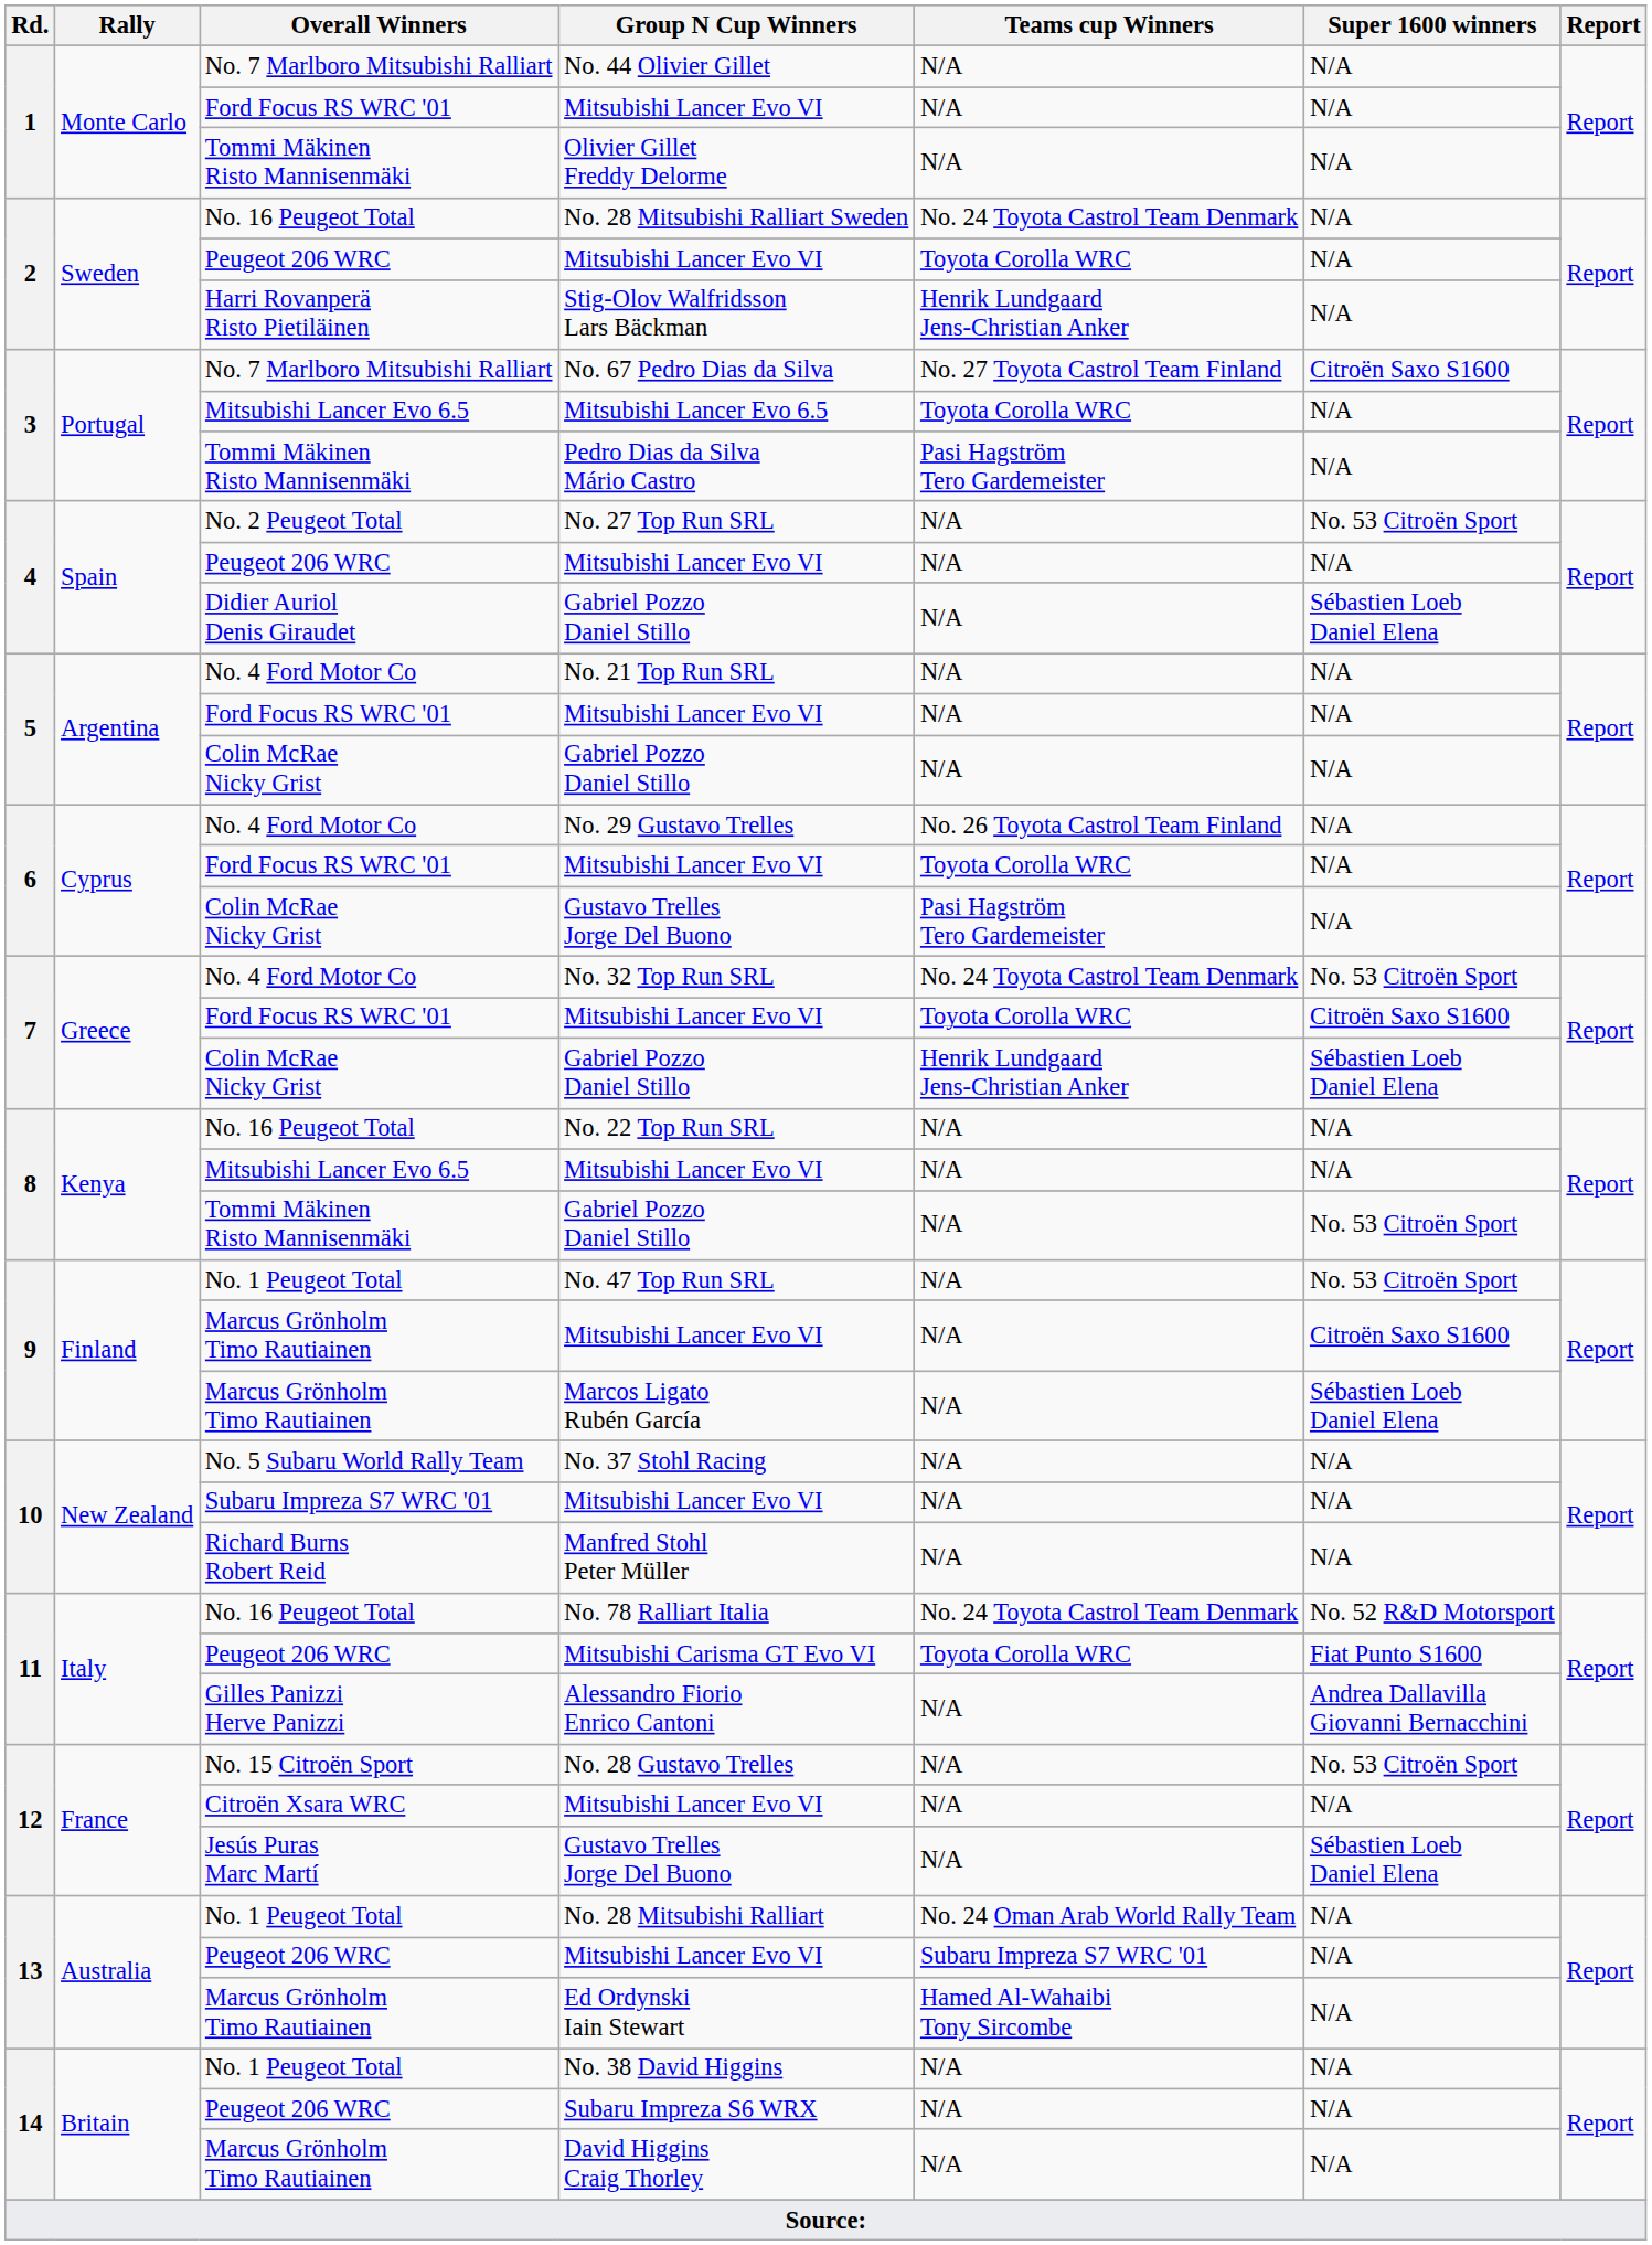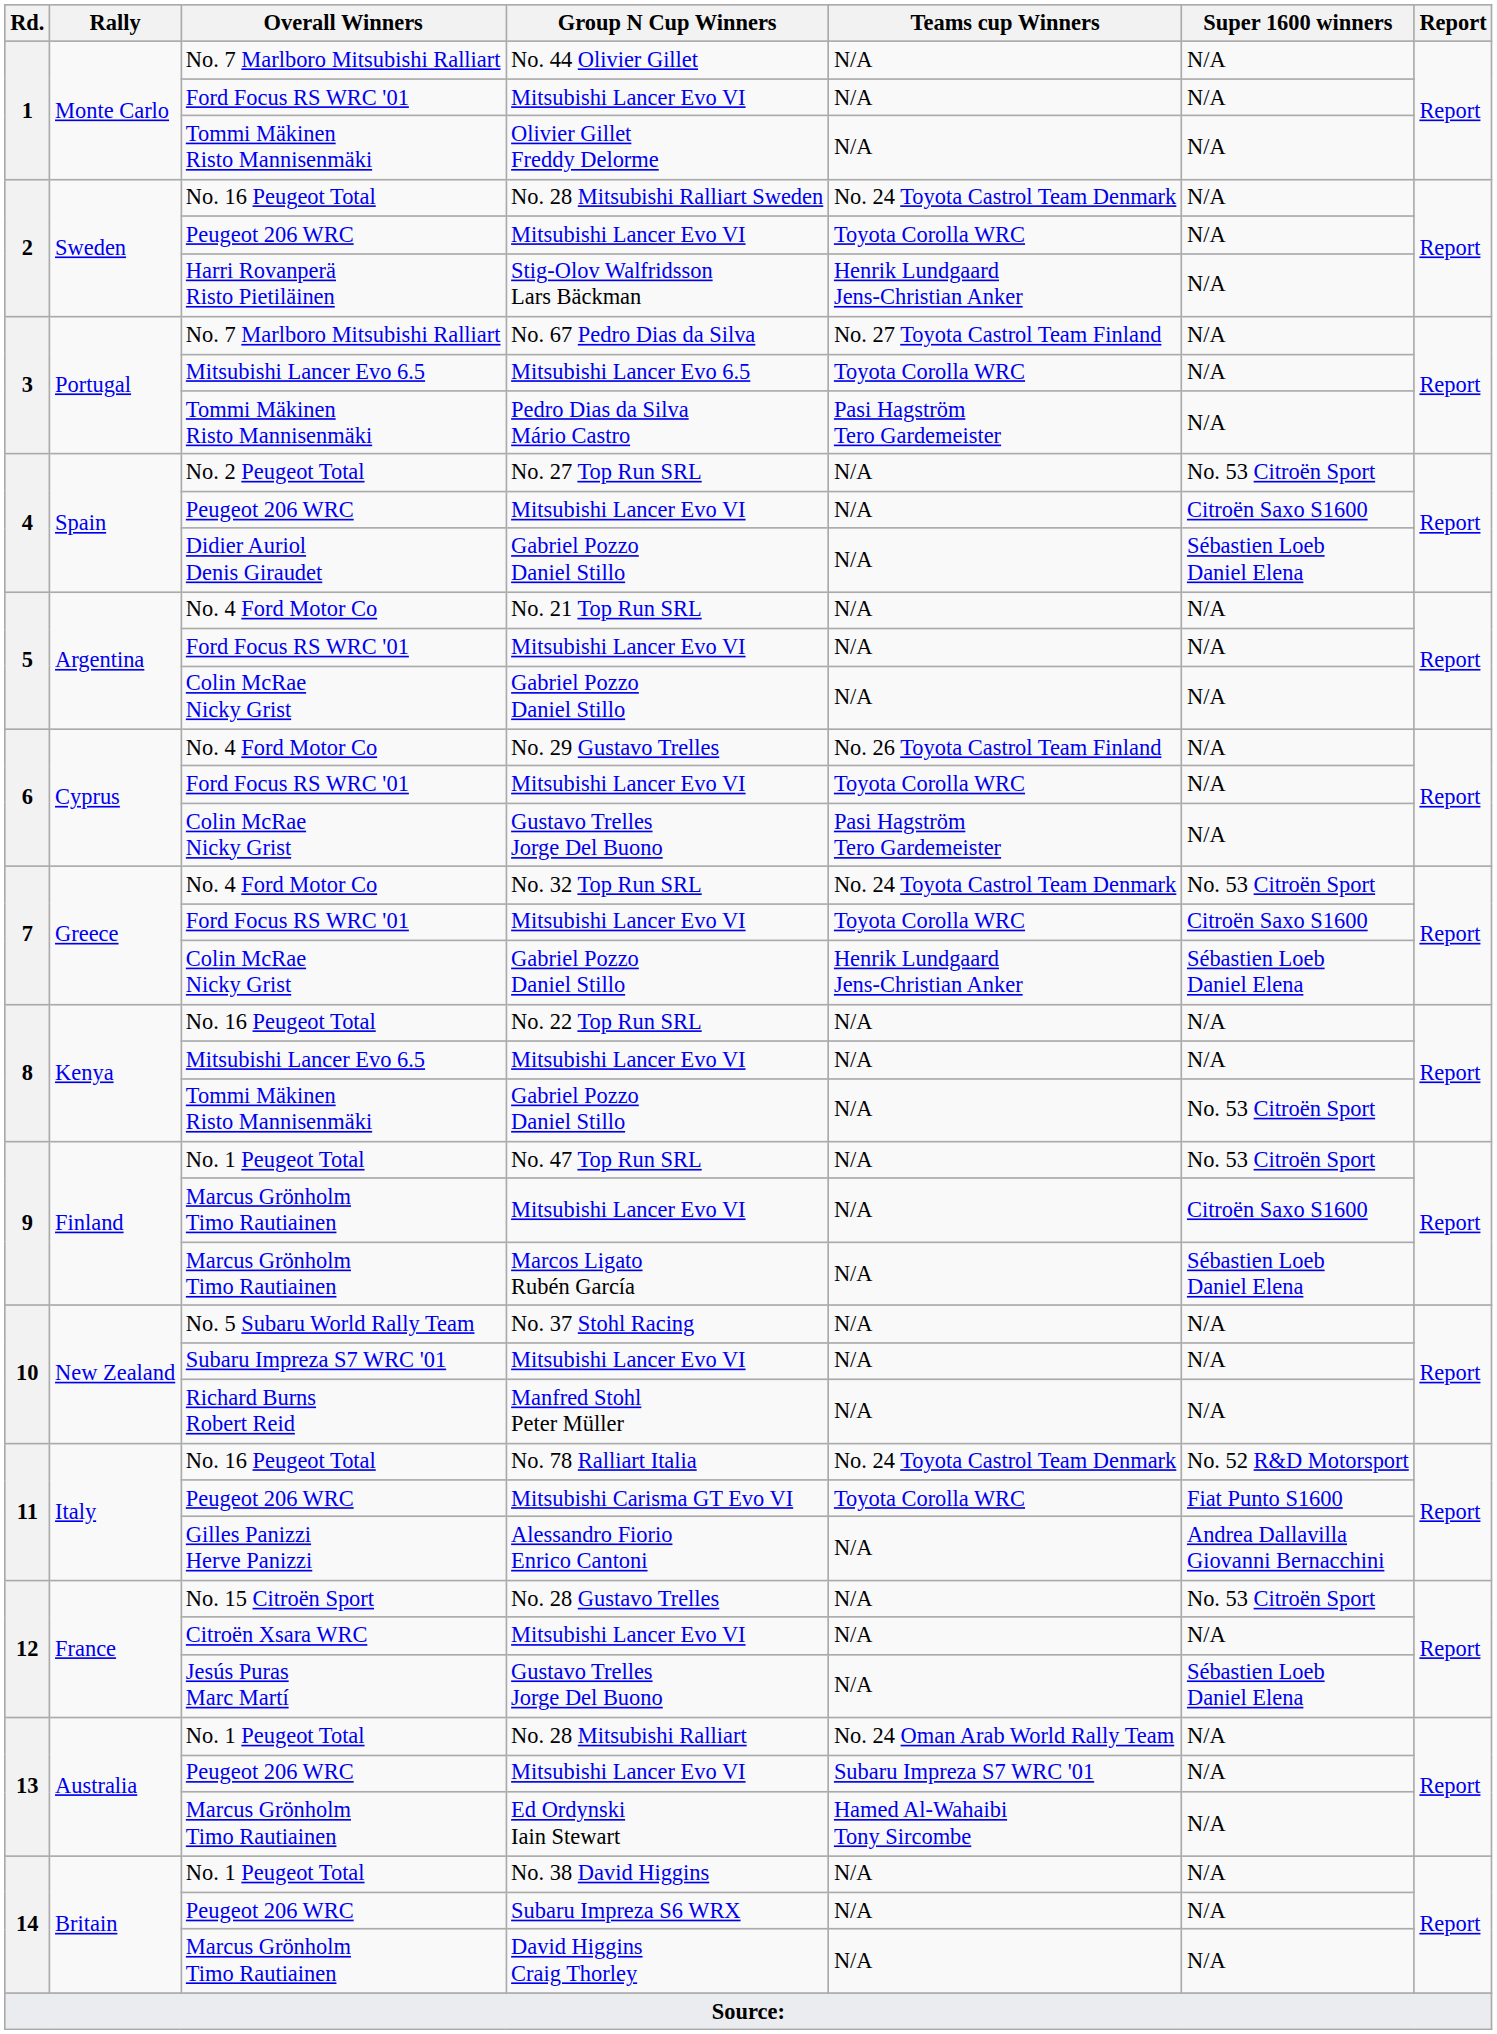 <table class="wikitable" style="font-size:85%;">
 <tr>
 <th>Rd.</th>
 <th>Rally</th>
 <th>Overall Winners</th>
 <th>Group N Cup Winners</th>
 <th>Teams cup Winners</th>
 <th>Super 1600 winners</th>
 <th>Report</th>
 </tr>
 <tr>
 <th rowspan="3">1</th>
 <td rowspan="3"> <a href='#'>Monte Carlo</a></td>
 <td nowrap> No. 7 <a href='#'>Marlboro Mitsubishi Ralliart</a></td>
 <td> No. 44 <a href='#'>Olivier Gillet</a></td>
 <td>N/A</td>
 <td>N/A</td>
 <td rowspan="3"><a href='#'>Report</a></td>
 </tr>
 <tr>
 <td> <a href='#'>Ford Focus RS WRC '01</a></td>
 <td> <a href='#'>Mitsubishi Lancer Evo VI</a></td>
 <td>N/A</td>
 <td>N/A</td>
 </tr>
 <tr>
 <td> <a href='#'>Tommi Mäkinen</a><br> <a href='#'>Risto Mannisenmäki</a></td>
 <td> <a href='#'>Olivier Gillet</a><br> <a href='#'>Freddy Delorme</a></td>
 <td>N/A</td>
 <td>N/A</td>
 </tr>
 <tr>
 <th rowspan="3">2</th>
 <td rowspan="3"> <a href='#'>Sweden</a></td>
 <td nowrap=""> No. 16 <a href='#'>Peugeot Total</a></td>
 <td> No. 28 <a href='#'>Mitsubishi Ralliart Sweden</a></td>
 <td> No. 24 <a href='#'>Toyota Castrol Team Denmark</a></td>
 <td>N/A</td>
 <td rowspan="3"><a href='#'>Report</a></td>
 </tr>
 <tr>
 <td> <a href='#'>Peugeot 206 WRC</a></td>
 <td> <a href='#'>Mitsubishi Lancer Evo VI</a></td>
 <td> <a href='#'>Toyota Corolla WRC</a></td>
 <td>N/A</td>
 </tr>
 <tr>
 <td> <a href='#'>Harri Rovanperä</a><br> <a href='#'>Risto Pietiläinen</a></td>
 <td> <a href='#'>Stig-Olov Walfridsson</a><br> Lars Bäckman</td>
 <td> <a href='#'>Henrik Lundgaard</a><br> <a href='#'>Jens-Christian Anker</a></td>
 <td>N/A</td>
 </tr>
 <tr>
 <th rowspan="3">3</th>
 <td rowspan="3"> <a href='#'>Portugal</a></td>
 <td nowrap=""> No. 7 <a href='#'>Marlboro Mitsubishi Ralliart</a></td>
 <td> No. 67 <a href='#'>Pedro Dias da Silva</a></td>
 <td> No. 27 <a href='#'>Toyota Castrol Team Finland</a></td>
-<td> <a href='#'>Citroën Saxo S1600</a></td>
+<td>N/A</td>
 <td rowspan="3"><a href='#'>Report</a></td>
 </tr>
 <tr>
 <td> <a href='#'>Mitsubishi Lancer Evo 6.5</a></td>
 <td> <a href='#'>Mitsubishi Lancer Evo 6.5</a></td>
 <td> <a href='#'>Toyota Corolla WRC</a></td>
 <td>N/A</td>
 </tr>
 <tr>
 <td> <a href='#'>Tommi Mäkinen</a><br> <a href='#'>Risto Mannisenmäki</a></td>
 <td> <a href='#'>Pedro Dias da Silva</a><br> <a href='#'>Mário Castro</a></td>
 <td> <a href='#'>Pasi Hagström</a><br> <a href='#'>Tero Gardemeister</a></td>
 <td>N/A</td>
 </tr>
 <tr>
 <th rowspan="3">4</th>
 <td rowspan="3"> <a href='#'>Spain</a></td>
 <td nowrap=""> No. 2 <a href='#'>Peugeot Total</a></td>
 <td> No. 27 <a href='#'>Top Run SRL</a></td>
 <td>N/A</td>
 <td> No. 53 <a href='#'>Citroën Sport</a></td>
 <td rowspan="3"><a href='#'>Report</a></td>
 </tr>
 <tr>
 <td> <a href='#'>Peugeot 206 WRC</a></td>
 <td> <a href='#'>Mitsubishi Lancer Evo VI</a></td>
 <td>N/A</td>
-<td>N/A</td>
+<td> <a href='#'>Citroën Saxo S1600</a></td>
 </tr>
 <tr>
 <td> <a href='#'>Didier Auriol</a><br> <a href='#'>Denis Giraudet</a></td>
 <td> <a href='#'>Gabriel Pozzo</a><br> <a href='#'>Daniel Stillo</a></td>
 <td>N/A</td>
 <td> <a href='#'>Sébastien Loeb</a><br> <a href='#'>Daniel Elena</a></td>
 </tr>
 <tr>
 <th rowspan="3">5</th>
 <td rowspan="3"> <a href='#'>Argentina</a></td>
 <td nowrap=""> No. 4 <a href='#'>Ford Motor Co</a></td>
 <td> No. 21 <a href='#'>Top Run SRL</a></td>
 <td>N/A</td>
 <td>N/A</td>
 <td rowspan="3"><a href='#'>Report</a></td>
 </tr>
 <tr>
 <td> <a href='#'>Ford Focus RS WRC '01</a></td>
 <td> <a href='#'>Mitsubishi Lancer Evo VI</a></td>
 <td>N/A</td>
 <td>N/A</td>
 </tr>
 <tr>
 <td> <a href='#'>Colin McRae</a><br> <a href='#'>Nicky Grist</a></td>
 <td> <a href='#'>Gabriel Pozzo</a><br> <a href='#'>Daniel Stillo</a></td>
 <td>N/A</td>
 <td>N/A</td>
 </tr>
 <tr>
 <th rowspan="3">6</th>
 <td rowspan="3"> <a href='#'>Cyprus</a></td>
 <td nowrap=""> No. 4 <a href='#'>Ford Motor Co</a></td>
 <td> No. 29 <a href='#'>Gustavo Trelles</a></td>
 <td> No. 26 <a href='#'>Toyota Castrol Team Finland</a></td>
 <td>N/A</td>
 <td rowspan="3"><a href='#'>Report</a></td>
 </tr>
 <tr>
 <td> <a href='#'>Ford Focus RS WRC '01</a></td>
 <td> <a href='#'>Mitsubishi Lancer Evo VI</a></td>
 <td> <a href='#'>Toyota Corolla WRC</a></td>
 <td>N/A</td>
 </tr>
 <tr>
 <td> <a href='#'>Colin McRae</a><br> <a href='#'>Nicky Grist</a></td>
 <td> <a href='#'>Gustavo Trelles</a><br> <a href='#'>Jorge Del Buono</a></td>
 <td> <a href='#'>Pasi Hagström</a><br> <a href='#'>Tero Gardemeister</a></td>
 <td>N/A</td>
 </tr>
 <tr>
 <th rowspan="3">7</th>
 <td rowspan="3"> <a href='#'>Greece</a></td>
 <td nowrap=""> No. 4 <a href='#'>Ford Motor Co</a></td>
 <td> No. 32 <a href='#'>Top Run SRL</a></td>
 <td> No. 24 <a href='#'>Toyota Castrol Team Denmark</a></td>
 <td> No. 53 <a href='#'>Citroën Sport</a></td>
 <td rowspan="3"><a href='#'>Report</a></td>
 </tr>
 <tr>
 <td> <a href='#'>Ford Focus RS WRC '01</a></td>
 <td> <a href='#'>Mitsubishi Lancer Evo VI</a></td>
 <td> <a href='#'>Toyota Corolla WRC</a></td>
 <td> <a href='#'>Citroën Saxo S1600</a></td>
 </tr>
 <tr>
 <td> <a href='#'>Colin McRae</a><br> <a href='#'>Nicky Grist</a></td>
 <td> <a href='#'>Gabriel Pozzo</a><br> <a href='#'>Daniel Stillo</a></td>
 <td> <a href='#'>Henrik Lundgaard</a><br> <a href='#'>Jens-Christian Anker</a></td>
 <td> <a href='#'>Sébastien Loeb</a><br> <a href='#'>Daniel Elena</a></td>
 </tr>
 <tr>
 <th rowspan="3">8</th>
 <td rowspan="3"> <a href='#'>Kenya</a></td>
 <td> No. 16 <a href='#'>Peugeot Total</a></td>
 <td> No. 22 <a href='#'>Top Run SRL</a></td>
 <td>N/A</td>
 <td>N/A</td>
 <td rowspan="3"><a href='#'>Report</a></td>
 </tr>
 <tr>
 <td> <a href='#'>Mitsubishi Lancer Evo 6.5</a></td>
 <td> <a href='#'>Mitsubishi Lancer Evo VI</a></td>
 <td>N/A</td>
 <td>N/A</td>
 </tr>
 <tr>
 <td> <a href='#'>Tommi Mäkinen</a><br> <a href='#'>Risto Mannisenmäki</a></td>
 <td> <a href='#'>Gabriel Pozzo</a><br> <a href='#'>Daniel Stillo</a></td>
 <td>N/A</td>
 <td> No. 53 <a href='#'>Citroën Sport</a></td>
 </tr>
 <tr>
 <th rowspan="3">9</th>
 <td rowspan="3"> <a href='#'>Finland</a></td>
 <td> No. 1 <a href='#'>Peugeot Total</a></td>
 <td> No. 47 <a href='#'>Top Run SRL</a></td>
 <td>N/A</td>
 <td> No. 53 <a href='#'>Citroën Sport</a></td>
 <td rowspan="3"><a href='#'>Report</a></td>
 </tr>
 <tr>
 <td> <a href='#'>Marcus Grönholm</a><br> <a href='#'>Timo Rautiainen</a></td>
 <td> <a href='#'>Mitsubishi Lancer Evo VI</a></td>
 <td>N/A</td>
 <td> <a href='#'>Citroën Saxo S1600</a></td>
 </tr>
 <tr>
 <td> <a href='#'>Marcus Grönholm</a><br> <a href='#'>Timo Rautiainen</a></td>
 <td> <a href='#'>Marcos Ligato</a><br> Rubén García</td>
 <td>N/A</td>
 <td> <a href='#'>Sébastien Loeb</a><br> <a href='#'>Daniel Elena</a></td>
 </tr>
 <tr>
 <th rowspan="3">10</th>
 <td rowspan="3"> <a href='#'>New Zealand</a></td>
 <td> No. 5 <a href='#'>Subaru World Rally Team</a></td>
 <td> No. 37 <a href='#'>Stohl Racing</a></td>
 <td>N/A</td>
 <td>N/A</td>
 <td rowspan="3"><a href='#'>Report</a></td>
 </tr>
 <tr>
 <td> <a href='#'>Subaru Impreza S7 WRC '01</a></td>
 <td> <a href='#'>Mitsubishi Lancer Evo VI</a></td>
 <td>N/A</td>
 <td>N/A</td>
 </tr>
 <tr>
 <td> <a href='#'>Richard Burns</a><br> <a href='#'>Robert Reid</a></td>
 <td> <a href='#'>Manfred Stohl</a><br> Peter Müller</td>
 <td>N/A</td>
 <td>N/A</td>
 </tr>
 <tr>
 <th rowspan="3">11</th>
 <td rowspan="3"> <a href='#'>Italy</a></td>
 <td> No. 16 <a href='#'>Peugeot Total</a></td>
 <td> No. 78 <a href='#'>Ralliart Italia</a></td>
 <td> No. 24 <a href='#'>Toyota Castrol Team Denmark</a></td>
 <td> No. 52 <a href='#'>R&D Motorsport</a></td>
 <td rowspan="3"><a href='#'>Report</a></td>
 </tr>
 <tr>
 <td> <a href='#'>Peugeot 206 WRC</a></td>
 <td> <a href='#'>Mitsubishi Carisma GT Evo VI</a></td>
 <td> <a href='#'>Toyota Corolla WRC</a></td>
 <td> <a href='#'>Fiat Punto S1600</a></td>
 </tr>
 <tr>
 <td> <a href='#'>Gilles Panizzi</a><br> <a href='#'>Herve Panizzi</a></td>
 <td> <a href='#'>Alessandro Fiorio</a><br> <a href='#'>Enrico Cantoni</a></td>
 <td>N/A</td>
 <td> <a href='#'>Andrea Dallavilla</a><br> <a href='#'>Giovanni Bernacchini</a></td>
 </tr>
 <tr>
 <th rowspan="3">12</th>
 <td rowspan="3"> <a href='#'>France</a></td>
 <td> No. 15 <a href='#'>Citroën Sport</a></td>
 <td> No. 28 <a href='#'>Gustavo Trelles</a></td>
 <td>N/A</td>
 <td> No. 53 <a href='#'>Citroën Sport</a></td>
 <td rowspan="3"><a href='#'>Report</a></td>
 </tr>
 <tr>
 <td> <a href='#'>Citroën Xsara WRC</a></td>
 <td> <a href='#'>Mitsubishi Lancer Evo VI</a></td>
 <td>N/A</td>
 <td>N/A</td>
 </tr>
 <tr>
 <td> <a href='#'>Jesús Puras</a><br> <a href='#'>Marc Martí</a></td>
 <td> <a href='#'>Gustavo Trelles</a><br> <a href='#'>Jorge Del Buono</a></td>
 <td>N/A</td>
 <td> <a href='#'>Sébastien Loeb</a><br> <a href='#'>Daniel Elena</a></td>
 </tr>
 <tr>
 <th rowspan="3">13</th>
 <td rowspan="3"> <a href='#'>Australia</a></td>
 <td> No. 1 <a href='#'>Peugeot Total</a></td>
 <td> No. 28 <a href='#'>Mitsubishi Ralliart</a></td>
 <td> No. 24 <a href='#'>Oman Arab World Rally Team</a></td>
 <td>N/A</td>
 <td rowspan="3"><a href='#'>Report</a></td>
 </tr>
 <tr>
 <td> <a href='#'>Peugeot 206 WRC</a></td>
 <td> <a href='#'>Mitsubishi Lancer Evo VI</a></td>
 <td> <a href='#'>Subaru Impreza S7 WRC '01</a></td>
 <td>N/A</td>
 </tr>
 <tr>
 <td> <a href='#'>Marcus Grönholm</a><br> <a href='#'>Timo Rautiainen</a></td>
 <td> <a href='#'>Ed Ordynski</a><br> Iain Stewart</td>
 <td> <a href='#'>Hamed Al-Wahaibi</a><br> <a href='#'>Tony Sircombe</a></td>
 <td>N/A</td>
 </tr>
 <tr>
 <th rowspan="3">14</th>
 <td rowspan="3"> <a href='#'>Britain</a></td>
 <td> No. 1 <a href='#'>Peugeot Total</a></td>
 <td> No. 38 <a href='#'>David Higgins</a></td>
 <td>N/A</td>
 <td>N/A</td>
 <td rowspan="3"><a href='#'>Report</a></td>
 </tr>
 <tr>
 <td> <a href='#'>Peugeot 206 WRC</a></td>
 <td> <a href='#'>Subaru Impreza S6 WRX</a></td>
 <td>N/A</td>
 <td>N/A</td>
 </tr>
 <tr>
 <td> <a href='#'>Marcus Grönholm</a><br> <a href='#'>Timo Rautiainen</a></td>
 <td> <a href='#'>David Higgins</a><br> <a href='#'>Craig Thorley</a></td>
 <td>N/A</td>
 <td>N/A</td>
 </tr>
 <tr class="sortbottom">
 <td colspan="7" style="background-color:#EAECF0;text-align:center"><strong>Source:</strong></td>
 </tr>
 </table>
